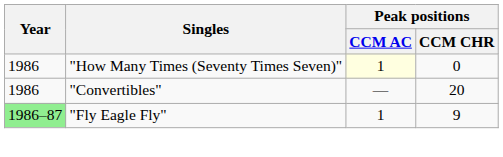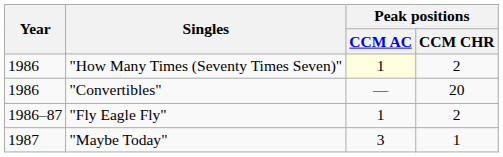 <table class="wikitable">
 <tr>
 <th rowspan="2">Year</th>
 <th rowspan="2">Singles</th>
 <th colspan="2">Peak positions</th>
 </tr>
 <tr>
 <th><a href='#'>CCM AC</a><br></th>
 <th>CCM CHR<br></th>
 </tr>
 <tr>
 <td>1986</td>
 <td>"How Many Times (Seventy Times Seven)"</td>
 <td align="center" style="background: lightyellow;">1</td>
-<td align="center">0</td>
+<td align="center">2</td>
 </tr>
 <tr>
 <td>1986</td>
 <td>"Convertibles"</td>
 <td align="center">—</td>
 <td align="center">20</td>
 </tr>
 <tr>
-<td style="background: lightgreen;">1986–87</td>
+<td>1986–87</td>
 <td>"Fly Eagle Fly"</td>
 <td align="center">1</td>
-<td align="center">9</td>
+<td align="center">2</td>
+</tr>
+<tr>
+<td>1987</td>
+<td>"Maybe Today"</td>
+<td align="center">3</td>
+<td align="center">1</td>
 </tr>
 </table>
